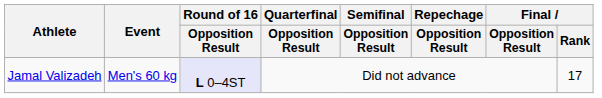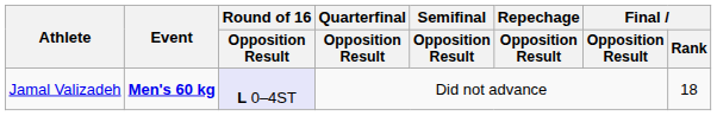 <table class="wikitable" style="font-size:90%">
 <tr>
 <th rowspan=2>Athlete</th>
 <th rowspan=2>Event</th>
 <th>Round of 16</th>
 <th>Quarterfinal</th>
 <th>Semifinal</th>
 <th>Repechage</th>
 <th colspan=2>Final / </th>
 </tr>
 <tr style="font-size: 95%">
 <th>Opposition<br>Result</th>
 <th>Opposition<br>Result</th>
 <th>Opposition<br>Result</th>
 <th>Opposition<br>Result</th>
 <th>Opposition<br>Result</th>
 <th>Rank</th>
 </tr>
 <tr align=center>
 <td align=left><a href='#'>Jamal Valizadeh</a></td>
-<td align=left><a href='#'>Men's 60 kg</a></td>
+<td align=left><strong><a href='#'>Men's 60 kg</a></strong></td>
 <td style="background: lavender;"><br><strong>L</strong> 0–4ST</td>
 <td colspan=4>Did not advance</td>
-<td>17</td>
+<td>18</td>
 </tr>
 </table>
